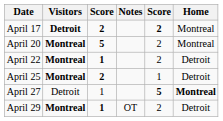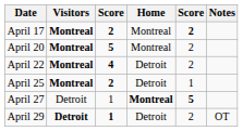 <table class="wikitable">
 <tr>
 <th>Date</th>
 <th>Visitors</th>
 <th>Score</th>
+<th>Home</th>
+<th>Score</th>
 <th>Notes</th>
-<th>Score</th>
-<th>Home</th>
 </tr>
 <tr align="center">
 <td>April 17</td>
-<td><strong>Detroit</strong></td>
+<td><strong>Montreal</strong></td>
+<td><strong>2</strong></td>
+<td>Montreal</td>
 <td><strong>2</strong></td>
 <td></td>
-<td><strong>2</strong></td>
-<td>Montreal</td>
 </tr>
 <tr align="center">
 <td>April 20</td>
 <td><strong>Montreal</strong></td>
 <td><strong>5</strong></td>
+<td>Montreal</td>
+<td>2</td>
 <td></td>
-<td>2</td>
-<td>Montreal</td>
 </tr>
 <tr align="center">
 <td>April 22</td>
 <td><strong>Montreal</strong></td>
-<td><strong>1</strong></td>
+<td><strong>4</strong></td>
+<td>Detroit</td>
+<td>2</td>
 <td></td>
-<td>2</td>
-<td>Detroit</td>
 </tr>
 <tr align="center">
 <td>April 25</td>
 <td><strong>Montreal</strong></td>
 <td><strong>2</strong></td>
+<td>Detroit</td>
+<td>1</td>
 <td></td>
-<td>1</td>
-<td>Detroit</td>
 </tr>
 <tr align="center">
 <td>April 27</td>
 <td>Detroit</td>
 <td>1</td>
+<td><strong>Montreal</strong></td>
+<td><strong>5</strong></td>
 <td></td>
-<td><strong>5</strong></td>
-<td><strong>Montreal</strong></td>
 </tr>
 <tr align="center">
 <td>April 29</td>
-<td><strong>Montreal</strong></td>
+<td><strong>Detroit</strong></td>
 <td><strong>1</strong></td>
+<td>Detroit</td>
+<td>2</td>
 <td>OT</td>
-<td>2</td>
-<td>Detroit</td>
 </tr>
 </table>
